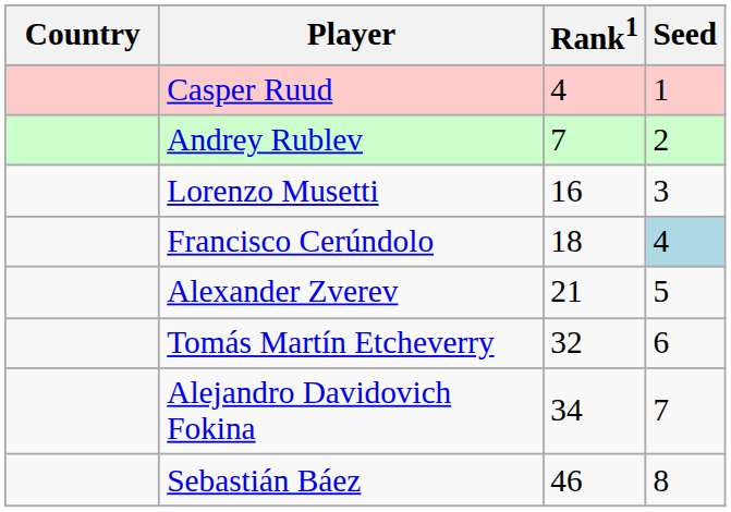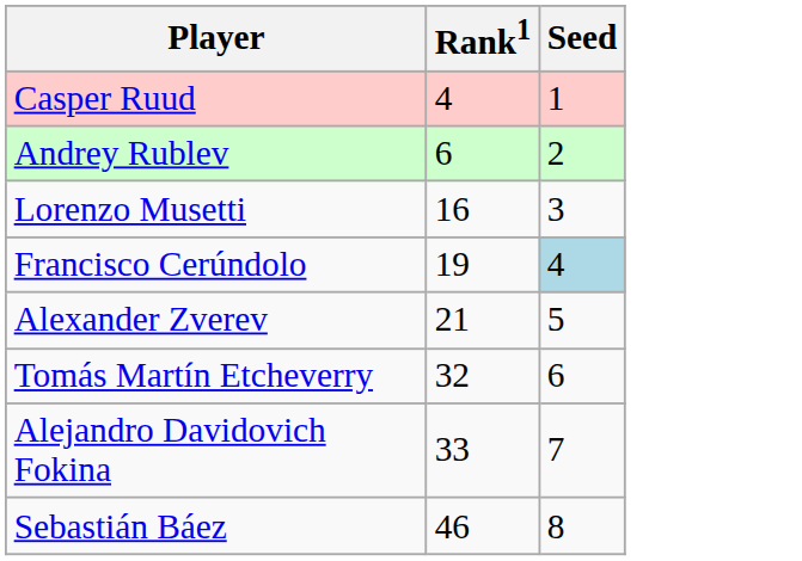 <table class="wikitable" border="1">
 <tr>
-<th width="70">Country</th>
 <th width="185">Player</th>
 <th>Rank<sup>1</sup></th>
 <th>Seed</th>
 </tr>
 <tr bgcolor=#fcc>
-<td></td>
 <td><a href='#'>Casper Ruud</a></td>
 <td>4</td>
 <td>1</td>
 </tr>
 <tr bgcolor=#cfc>
-<td></td>
 <td><a href='#'>Andrey Rublev</a></td>
-<td>7</td>
+<td>6</td>
 <td>2</td>
 </tr>
 <tr>
-<td></td>
 <td><a href='#'>Lorenzo Musetti</a></td>
 <td>16</td>
 <td>3</td>
 </tr>
 <tr>
-<td></td>
 <td><a href='#'>Francisco Cerúndolo</a></td>
-<td>18</td>
+<td>19</td>
 <td style="background: lightblue;">4</td>
 </tr>
 <tr>
-<td></td>
 <td><a href='#'>Alexander Zverev</a></td>
 <td>21</td>
 <td>5</td>
 </tr>
 <tr>
-<td></td>
 <td><a href='#'>Tomás Martín Etcheverry</a></td>
 <td>32</td>
 <td>6</td>
 </tr>
 <tr>
-<td></td>
 <td><a href='#'>Alejandro Davidovich Fokina</a></td>
-<td>34</td>
+<td>33</td>
 <td>7</td>
 </tr>
 <tr>
-<td></td>
 <td><a href='#'>Sebastián Báez</a></td>
 <td>46</td>
 <td>8</td>
 </tr>
 </table>
